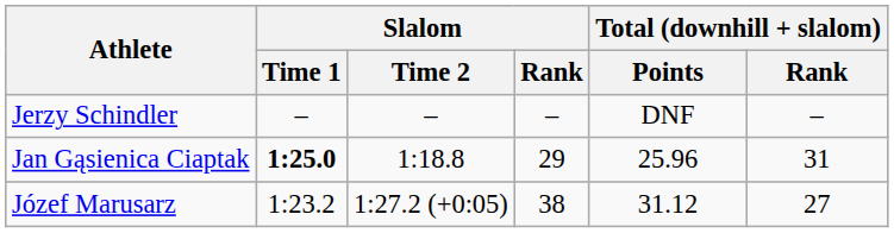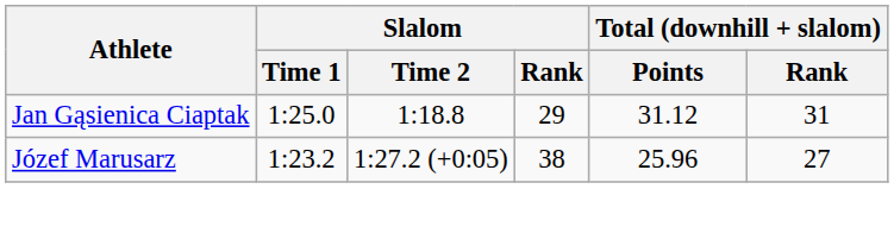 <table class="wikitable" style="font-size:90%">
 <tr>
 <th rowspan="2">Athlete</th>
 <th colspan="3">Slalom</th>
 <th colspan="2">Total (downhill + slalom)</th>
 </tr>
 <tr>
 <th>Time 1</th>
 <th>Time 2</th>
 <th>Rank</th>
 <th>Points</th>
 <th>Rank</th>
 </tr>
 <tr>
-<td><a href='#'>Jerzy Schindler</a></td>
-<td align="center">–</td>
-<td align="center">–</td>
-<td align="center">–</td>
-<td align="center">DNF</td>
-<td align="center">–</td>
-</tr>
-<tr>
 <td><a href='#'>Jan Gąsienica Ciaptak</a></td>
-<td align="center"><strong>1:25.0</strong></td>
+<td align="center">1:25.0</td>
 <td align="center">1:18.8</td>
 <td align="center">29</td>
-<td align="center">25.96</td>
+<td align="center">31.12</td>
 <td align="center">31</td>
 </tr>
 <tr>
 <td><a href='#'>Józef Marusarz</a></td>
 <td align="center">1:23.2</td>
 <td align="center">1:27.2 (+0:05)</td>
 <td align="center">38</td>
-<td align="center">31.12</td>
+<td align="center">25.96</td>
 <td align="center">27</td>
 </tr>
 </table>
